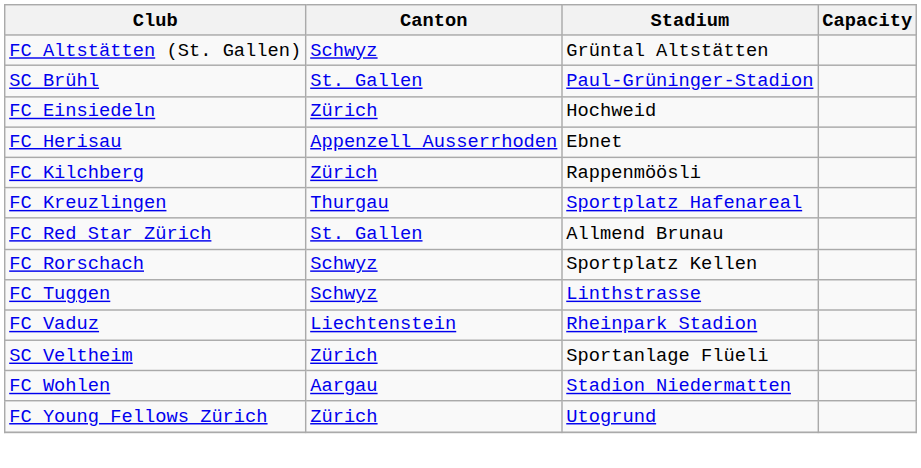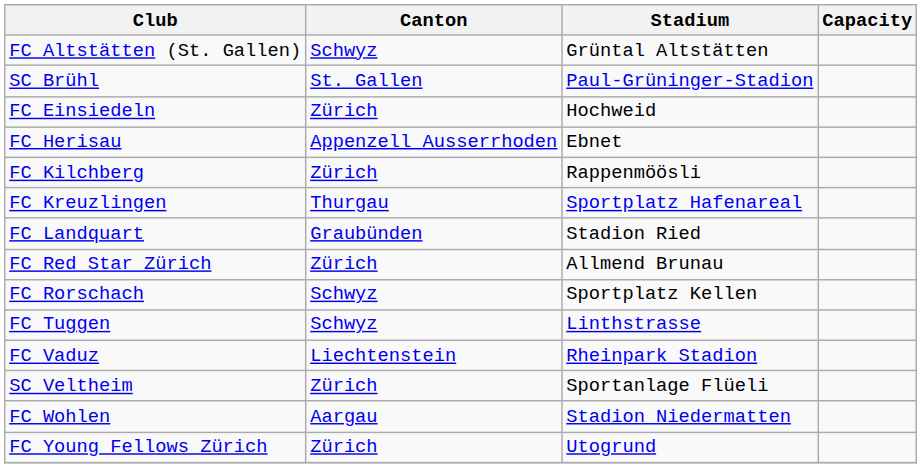 <table class="wikitable">
 <tr>
 <th>Club</th>
 <th>Canton</th>
 <th>Stadium</th>
 <th>Capacity</th>
 </tr>
 <tr>
 <td><a href='#'>FC Altstätten</a> (St. Gallen)</td>
 <td><a href='#'>Schwyz</a></td>
 <td>Grüntal Altstätten</td>
 <td></td>
 </tr>
 <tr>
 <td><a href='#'>SC Brühl</a></td>
 <td><a href='#'>St. Gallen</a></td>
 <td><a href='#'>Paul-Grüninger-Stadion</a></td>
 <td></td>
 </tr>
 <tr>
 <td><a href='#'>FC Einsiedeln</a></td>
 <td><a href='#'>Zürich</a></td>
 <td>Hochweid</td>
 <td></td>
 </tr>
 <tr>
 <td><a href='#'>FC Herisau</a></td>
 <td><a href='#'>Appenzell Ausserrhoden</a></td>
 <td>Ebnet</td>
 <td></td>
 </tr>
 <tr>
 <td><a href='#'>FC Kilchberg</a></td>
 <td><a href='#'>Zürich</a></td>
 <td>Rappenmöösli</td>
 <td></td>
 </tr>
 <tr>
 <td><a href='#'>FC Kreuzlingen</a></td>
 <td><a href='#'>Thurgau</a></td>
 <td><a href='#'>Sportplatz Hafenareal</a></td>
 <td></td>
 </tr>
 <tr>
+<td><a href='#'>FC Landquart</a></td>
+<td><a href='#'>Graubünden</a></td>
+<td>Stadion Ried</td>
+<td></td>
+</tr>
+<tr>
 <td><a href='#'>FC Red Star Zürich</a></td>
-<td><a href='#'>St. Gallen</a></td>
+<td><a href='#'>Zürich</a></td>
 <td>Allmend Brunau</td>
 <td></td>
 </tr>
 <tr>
 <td><a href='#'>FC Rorschach</a></td>
 <td><a href='#'>Schwyz</a></td>
 <td>Sportplatz Kellen</td>
 <td></td>
 </tr>
 <tr>
 <td><a href='#'>FC Tuggen</a></td>
 <td><a href='#'>Schwyz</a></td>
 <td><a href='#'>Linthstrasse</a></td>
 <td></td>
 </tr>
 <tr>
 <td><a href='#'>FC Vaduz</a></td>
 <td> <a href='#'>Liechtenstein</a></td>
 <td><a href='#'>Rheinpark Stadion</a></td>
 <td></td>
 </tr>
 <tr>
 <td><a href='#'>SC Veltheim</a></td>
 <td><a href='#'>Zürich</a></td>
 <td>Sportanlage Flüeli</td>
 <td></td>
 </tr>
 <tr>
 <td><a href='#'>FC Wohlen</a></td>
 <td><a href='#'>Aargau</a></td>
 <td><a href='#'>Stadion Niedermatten</a></td>
 <td></td>
 </tr>
 <tr>
 <td><a href='#'>FC Young Fellows Zürich</a></td>
 <td><a href='#'>Zürich</a></td>
 <td><a href='#'>Utogrund</a></td>
 <td></td>
 </tr>
 <tr>
 </tr>
 </table>
